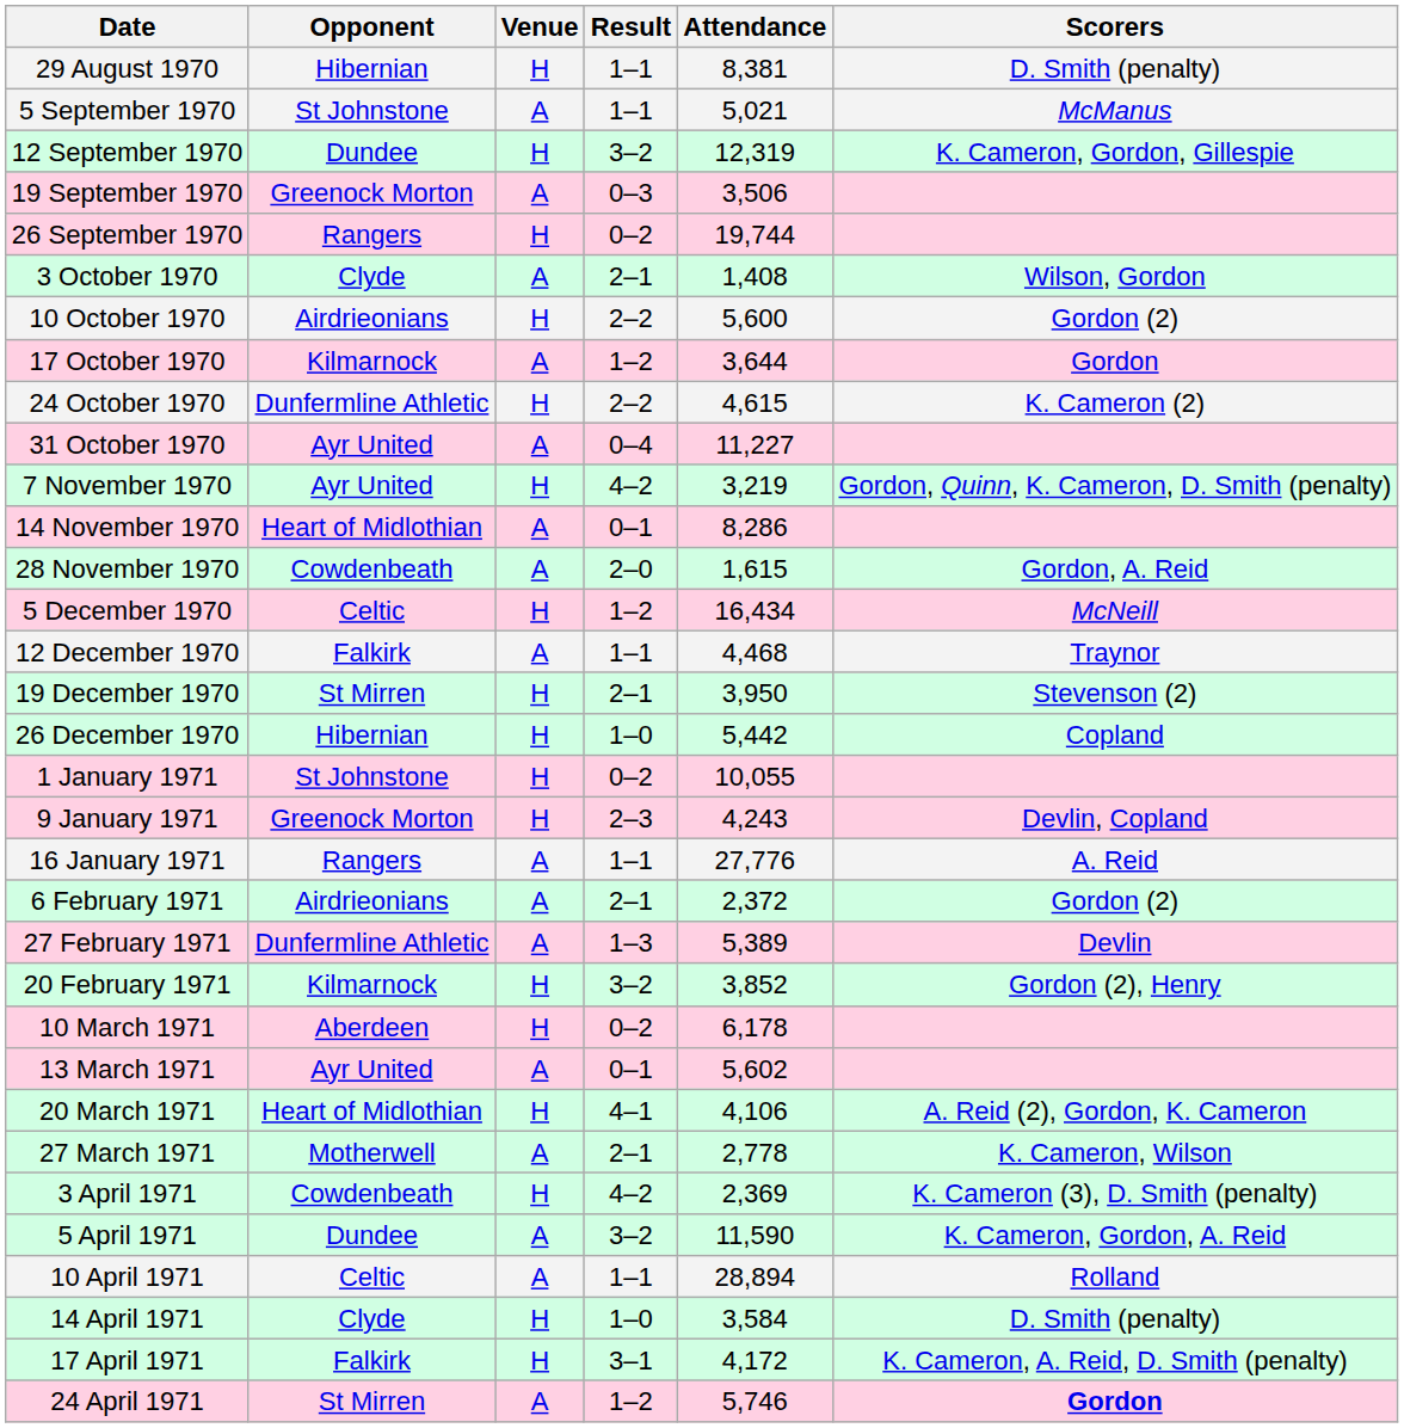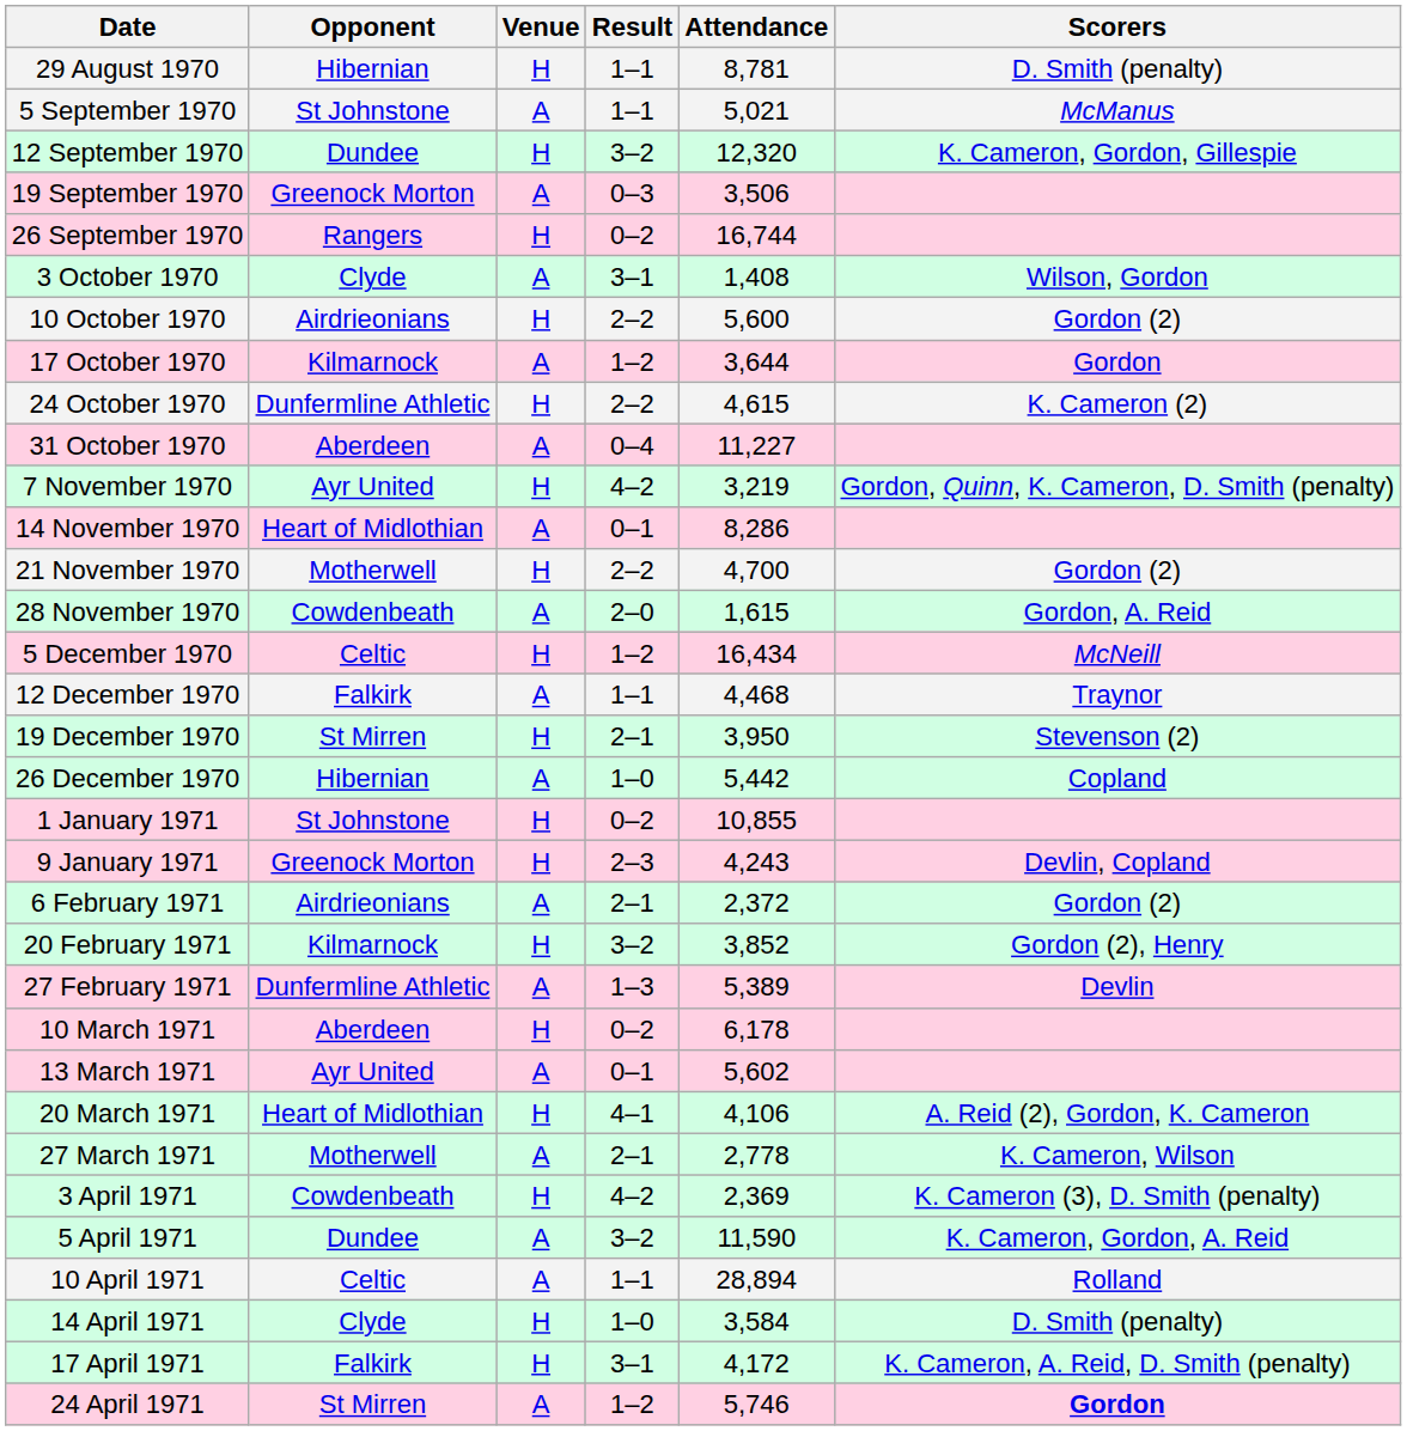 <table class="wikitable sortable" style="font-size:95%; text-align:center">
 <tr>
 <th>Date</th>
 <th>Opponent</th>
 <th>Venue</th>
 <th>Result</th>
 <th>Attendance</th>
 <th>Scorers</th>
 </tr>
 <tr bgcolor = "#f3f3f3">
 <td>29 August 1970</td>
 <td><a href='#'>Hibernian</a></td>
 <td><a href='#'>H</a></td>
 <td>1–1</td>
-<td>8,381</td>
+<td>8,781</td>
 <td><a href='#'>D. Smith</a> (penalty)</td>
 </tr>
 <tr bgcolor = "#f3f3f3">
 <td>5 September 1970</td>
 <td><a href='#'>St Johnstone</a></td>
 <td><a href='#'>A</a></td>
 <td>1–1</td>
 <td>5,021</td>
 <td><em><a href='#'>McManus</a></em></td>
 </tr>
 <tr bgcolor = "#d0ffe3">
 <td>12 September 1970</td>
 <td><a href='#'>Dundee</a></td>
 <td><a href='#'>H</a></td>
 <td>3–2</td>
-<td>12,319</td>
+<td>12,320</td>
 <td><a href='#'>K. Cameron</a>, <a href='#'>Gordon</a>, <a href='#'>Gillespie</a></td>
 </tr>
 <tr bgcolor = "#ffd0e3">
 <td>19 September 1970</td>
 <td><a href='#'>Greenock Morton</a></td>
 <td><a href='#'>A</a></td>
 <td>0–3</td>
 <td>3,506</td>
 <td></td>
 </tr>
 <tr bgcolor = "#ffd0e3">
 <td>26 September 1970</td>
 <td><a href='#'>Rangers</a></td>
 <td><a href='#'>H</a></td>
 <td>0–2</td>
-<td>19,744</td>
+<td>16,744</td>
 <td></td>
 </tr>
 <tr bgcolor = "#d0ffe3">
 <td>3 October 1970</td>
 <td><a href='#'>Clyde</a></td>
 <td><a href='#'>A</a></td>
-<td>2–1</td>
+<td>3–1</td>
 <td>1,408</td>
 <td><a href='#'>Wilson</a>, <a href='#'>Gordon</a></td>
 </tr>
 <tr bgcolor = "#f3f3f3">
 <td>10 October 1970</td>
 <td><a href='#'>Airdrieonians</a></td>
 <td><a href='#'>H</a></td>
 <td>2–2</td>
 <td>5,600</td>
 <td><a href='#'>Gordon</a> (2)</td>
 </tr>
 <tr bgcolor = "#ffd0e3">
 <td>17 October 1970</td>
 <td><a href='#'>Kilmarnock</a></td>
 <td><a href='#'>A</a></td>
 <td>1–2</td>
 <td>3,644</td>
 <td><a href='#'>Gordon</a></td>
 </tr>
 <tr bgcolor = "#f3f3f3">
 <td>24 October 1970</td>
 <td><a href='#'>Dunfermline Athletic</a></td>
 <td><a href='#'>H</a></td>
 <td>2–2</td>
 <td>4,615</td>
 <td><a href='#'>K. Cameron</a> (2)</td>
 </tr>
 <tr bgcolor = "#ffd0e3">
 <td>31 October 1970</td>
-<td><a href='#'>Ayr United</a></td>
+<td><a href='#'>Aberdeen</a></td>
 <td><a href='#'>A</a></td>
 <td>0–4</td>
 <td>11,227</td>
 <td></td>
 </tr>
 <tr bgcolor = "#d0ffe3">
 <td>7 November 1970</td>
 <td><a href='#'>Ayr United</a></td>
 <td><a href='#'>H</a></td>
 <td>4–2</td>
 <td>3,219</td>
 <td><a href='#'>Gordon</a>, <em><a href='#'>Quinn</a></em>, <a href='#'>K. Cameron</a>, <a href='#'>D. Smith</a> (penalty)</td>
 </tr>
 <tr bgcolor = "#ffd0e3">
 <td>14 November 1970</td>
 <td><a href='#'>Heart of Midlothian</a></td>
 <td><a href='#'>A</a></td>
 <td>0–1</td>
 <td>8,286</td>
 <td></td>
+</tr>
+<tr bgcolor = "#f3f3f3">
+<td>21 November 1970</td>
+<td><a href='#'>Motherwell</a></td>
+<td><a href='#'>H</a></td>
+<td>2–2</td>
+<td>4,700</td>
+<td><a href='#'>Gordon</a> (2)</td>
 </tr>
 <tr bgcolor = "#d0ffe3">
 <td>28 November 1970</td>
 <td><a href='#'>Cowdenbeath</a></td>
 <td><a href='#'>A</a></td>
 <td>2–0</td>
 <td>1,615</td>
 <td><a href='#'>Gordon</a>, <a href='#'>A. Reid</a></td>
 </tr>
 <tr bgcolor = "#ffd0e3">
 <td>5 December 1970</td>
 <td><a href='#'>Celtic</a></td>
 <td><a href='#'>H</a></td>
 <td>1–2</td>
 <td>16,434</td>
 <td><em><a href='#'>McNeill</a></em></td>
 </tr>
 <tr bgcolor = "#f3f3f3">
 <td>12 December 1970</td>
 <td><a href='#'>Falkirk</a></td>
 <td><a href='#'>A</a></td>
 <td>1–1</td>
 <td>4,468</td>
 <td><a href='#'>Traynor</a></td>
 </tr>
 <tr bgcolor = "#d0ffe3">
 <td>19 December 1970</td>
 <td><a href='#'>St Mirren</a></td>
 <td><a href='#'>H</a></td>
 <td>2–1</td>
 <td>3,950</td>
 <td><a href='#'>Stevenson</a> (2)</td>
 </tr>
 <tr bgcolor = "#d0ffe3">
 <td>26 December 1970</td>
 <td><a href='#'>Hibernian</a></td>
-<td><a href='#'>H</a></td>
+<td><a href='#'>A</a></td>
 <td>1–0</td>
 <td>5,442</td>
 <td><a href='#'>Copland</a></td>
 </tr>
 <tr bgcolor = "#ffd0e3">
 <td>1 January 1971</td>
 <td><a href='#'>St Johnstone</a></td>
 <td><a href='#'>H</a></td>
 <td>0–2</td>
-<td>10,055</td>
+<td>10,855</td>
 <td></td>
 </tr>
 <tr bgcolor = "#ffd0e3">
 <td>9 January 1971</td>
 <td><a href='#'>Greenock Morton</a></td>
 <td><a href='#'>H</a></td>
 <td>2–3</td>
 <td>4,243</td>
 <td><a href='#'>Devlin</a>, <a href='#'>Copland</a></td>
 </tr>
-<tr bgcolor = "#f3f3f3">
-<td>16 January 1971</td>
-<td><a href='#'>Rangers</a></td>
-<td><a href='#'>A</a></td>
-<td>1–1</td>
-<td>27,776</td>
-<td><a href='#'>A. Reid</a></td>
-</tr>
 <tr bgcolor = "#d0ffe3">
 <td>6 February 1971</td>
 <td><a href='#'>Airdrieonians</a></td>
 <td><a href='#'>A</a></td>
 <td>2–1</td>
 <td>2,372</td>
 <td><a href='#'>Gordon</a> (2)</td>
 </tr>
+<tr bgcolor = "#d0ffe3">
+<td>20 February 1971</td>
+<td><a href='#'>Kilmarnock</a></td>
+<td><a href='#'>H</a></td>
+<td>3–2</td>
+<td>3,852</td>
+<td><a href='#'>Gordon</a> (2), <a href='#'>Henry</a></td>
+</tr>
 <tr bgcolor = "#ffd0e3">
 <td>27 February 1971</td>
 <td><a href='#'>Dunfermline Athletic</a></td>
 <td><a href='#'>A</a></td>
 <td>1–3</td>
 <td>5,389</td>
 <td><a href='#'>Devlin</a></td>
-</tr>
-<tr bgcolor = "#d0ffe3">
-<td>20 February 1971</td>
-<td><a href='#'>Kilmarnock</a></td>
-<td><a href='#'>H</a></td>
-<td>3–2</td>
-<td>3,852</td>
-<td><a href='#'>Gordon</a> (2), <a href='#'>Henry</a></td>
 </tr>
 <tr bgcolor = "#ffd0e3">
 <td>10 March 1971</td>
 <td><a href='#'>Aberdeen</a></td>
 <td><a href='#'>H</a></td>
 <td>0–2</td>
 <td>6,178</td>
 <td></td>
 </tr>
 <tr bgcolor = "#ffd0e3">
 <td>13 March 1971</td>
 <td><a href='#'>Ayr United</a></td>
 <td><a href='#'>A</a></td>
 <td>0–1</td>
 <td>5,602</td>
 <td></td>
 </tr>
 <tr bgcolor = "#d0ffe3">
 <td>20 March 1971</td>
 <td><a href='#'>Heart of Midlothian</a></td>
 <td><a href='#'>H</a></td>
 <td>4–1</td>
 <td>4,106</td>
 <td><a href='#'>A. Reid</a> (2), <a href='#'>Gordon</a>, <a href='#'>K. Cameron</a></td>
 </tr>
 <tr bgcolor = "#d0ffe3">
 <td>27 March 1971</td>
 <td><a href='#'>Motherwell</a></td>
 <td><a href='#'>A</a></td>
 <td>2–1</td>
 <td>2,778</td>
 <td><a href='#'>K. Cameron</a>, <a href='#'>Wilson</a></td>
 </tr>
 <tr bgcolor = "#d0ffe3">
 <td>3 April 1971</td>
 <td><a href='#'>Cowdenbeath</a></td>
 <td><a href='#'>H</a></td>
 <td>4–2</td>
 <td>2,369</td>
 <td><a href='#'>K. Cameron</a> (3), <a href='#'>D. Smith</a> (penalty)</td>
 </tr>
 <tr bgcolor = "#d0ffe3">
 <td>5 April 1971</td>
 <td><a href='#'>Dundee</a></td>
 <td><a href='#'>A</a></td>
 <td>3–2</td>
 <td>11,590</td>
 <td><a href='#'>K. Cameron</a>, <a href='#'>Gordon</a>, <a href='#'>A. Reid</a></td>
 </tr>
 <tr bgcolor = "#f3f3f3">
 <td>10 April 1971</td>
 <td><a href='#'>Celtic</a></td>
 <td><a href='#'>A</a></td>
 <td>1–1</td>
 <td>28,894</td>
 <td><a href='#'>Rolland</a></td>
 </tr>
 <tr bgcolor = "#d0ffe3">
 <td>14 April 1971</td>
 <td><a href='#'>Clyde</a></td>
 <td><a href='#'>H</a></td>
 <td>1–0</td>
 <td>3,584</td>
 <td><a href='#'>D. Smith</a> (penalty)</td>
 </tr>
 <tr bgcolor = "#d0ffe3">
 <td>17 April 1971</td>
 <td><a href='#'>Falkirk</a></td>
 <td><a href='#'>H</a></td>
 <td>3–1</td>
 <td>4,172</td>
 <td><a href='#'>K. Cameron</a>, <a href='#'>A. Reid</a>, <a href='#'>D. Smith</a> (penalty)</td>
 </tr>
 <tr bgcolor = "#ffd0e3">
 <td>24 April 1971</td>
 <td><a href='#'>St Mirren</a></td>
 <td><a href='#'>A</a></td>
 <td>1–2</td>
 <td>5,746</td>
 <td><strong><a href='#'>Gordon</a></strong></td>
 </tr>
 </table>
